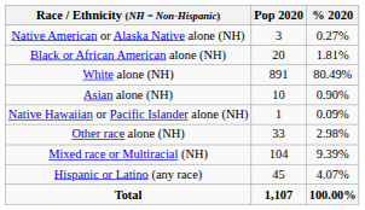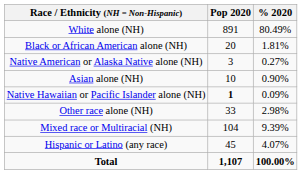 <table class="wikitable" style="text-align:center;">
 <tr>
 <th>Race / Ethnicity <small>(<em>NH = Non-Hispanic</em>)</small></th>
 <th>Pop 2020</th>
 <th>% 2020</th>
 </tr>
 <tr>
-<td><a href='#'>Native American</a> or <a href='#'>Alaska Native</a> alone (NH)</td>
-<td>3</td>
-<td>0.27%</td>
+<td><a href='#'>White</a> alone (NH)</td>
+<td>891</td>
+<td>80.49%</td>
 </tr>
 <tr>
 <td><a href='#'>Black or African American</a> alone (NH)</td>
 <td>20</td>
 <td>1.81%</td>
 </tr>
 <tr>
-<td><a href='#'>White</a> alone (NH)</td>
-<td>891</td>
-<td>80.49%</td>
+<td><a href='#'>Native American</a> or <a href='#'>Alaska Native</a> alone (NH)</td>
+<td>3</td>
+<td>0.27%</td>
 </tr>
 <tr>
 <td><a href='#'>Asian</a> alone (NH)</td>
 <td>10</td>
 <td>0.90%</td>
 </tr>
 <tr>
 <td><a href='#'>Native Hawaiian</a> or <a href='#'>Pacific Islander</a> alone (NH)</td>
-<td>1</td>
+<td><strong>1</strong></td>
 <td>0.09%</td>
 </tr>
 <tr>
 <td><a href='#'>Other race</a> alone (NH)</td>
 <td>33</td>
 <td>2.98%</td>
 </tr>
 <tr>
 <td><a href='#'>Mixed race or Multiracial</a> (NH)</td>
 <td>104</td>
 <td>9.39%</td>
 </tr>
 <tr>
 <td><a href='#'>Hispanic or Latino</a> (any race)</td>
 <td>45</td>
 <td>4.07%</td>
 </tr>
 <tr>
 <td><strong>Total</strong></td>
 <td><strong>1,107</strong></td>
 <td><strong>100.00%</strong></td>
 </tr>
 </table>
